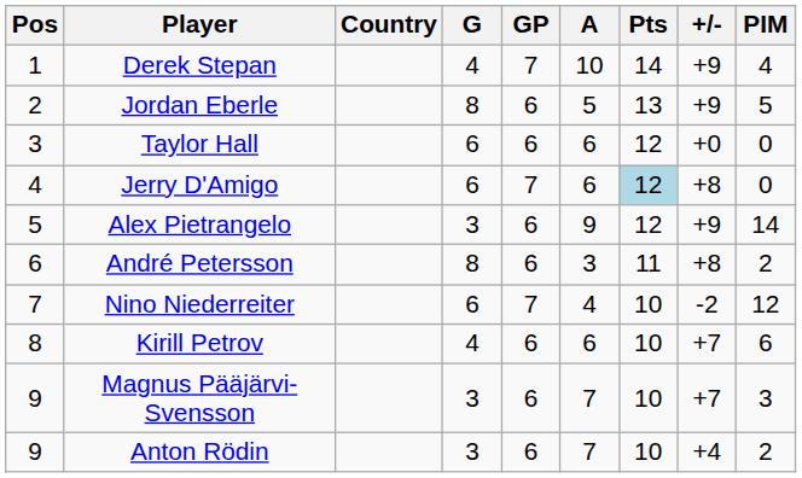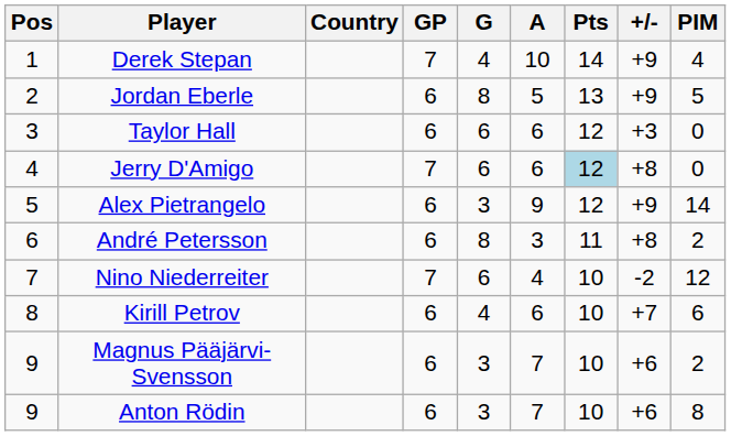 <table class="wikitable sortable" style="text-align: center;">
 <tr>
 <th width=30>Pos</th>
 <th width=165>Player</th>
 <th>Country</th>
+<th width=30>GP</th>
 <th width=30>G</th>
-<th width=30>GP</th>
 <th width=30>A</th>
 <th width=30>Pts</th>
 <th width=30>+/-</th>
 <th width=30>PIM</th>
 </tr>
 <tr>
 <td>1</td>
 <td><a href='#'>Derek Stepan</a></td>
 <td></td>
+<td>7</td>
 <td>4</td>
-<td>7</td>
 <td>10</td>
 <td>14</td>
 <td>+9</td>
 <td>4</td>
 </tr>
 <tr>
 <td>2</td>
 <td><a href='#'>Jordan Eberle</a></td>
 <td></td>
+<td>6</td>
 <td>8</td>
-<td>6</td>
 <td>5</td>
 <td>13</td>
 <td>+9</td>
 <td>5</td>
 </tr>
 <tr>
 <td>3</td>
 <td><a href='#'>Taylor Hall</a></td>
 <td></td>
 <td>6</td>
 <td>6</td>
 <td>6</td>
 <td>12</td>
-<td>+0</td>
+<td>+3</td>
 <td>0</td>
 </tr>
 <tr>
 <td>4</td>
 <td><a href='#'>Jerry D'Amigo</a></td>
 <td></td>
+<td>7</td>
 <td>6</td>
-<td>7</td>
 <td>6</td>
 <td style="background: lightblue;">12</td>
 <td>+8</td>
 <td>0</td>
 </tr>
 <tr>
 <td>5</td>
 <td><a href='#'>Alex Pietrangelo</a></td>
 <td></td>
+<td>6</td>
 <td>3</td>
-<td>6</td>
 <td>9</td>
 <td>12</td>
 <td>+9</td>
 <td>14</td>
 </tr>
 <tr>
 <td>6</td>
 <td><a href='#'>André Petersson</a></td>
 <td></td>
+<td>6</td>
 <td>8</td>
-<td>6</td>
 <td>3</td>
 <td>11</td>
 <td>+8</td>
 <td>2</td>
 </tr>
 <tr>
 <td>7</td>
 <td><a href='#'>Nino Niederreiter</a></td>
 <td></td>
+<td>7</td>
 <td>6</td>
-<td>7</td>
 <td>4</td>
 <td>10</td>
 <td>-2</td>
 <td>12</td>
 </tr>
 <tr>
 <td>8</td>
 <td><a href='#'>Kirill Petrov</a></td>
 <td></td>
+<td>6</td>
 <td>4</td>
-<td>6</td>
 <td>6</td>
 <td>10</td>
 <td>+7</td>
 <td>6</td>
 </tr>
 <tr>
 <td>9</td>
 <td><a href='#'>Magnus Pääjärvi-Svensson</a></td>
 <td></td>
+<td>6</td>
 <td>3</td>
-<td>6</td>
 <td>7</td>
 <td>10</td>
-<td>+7</td>
-<td>3</td>
+<td>+6</td>
+<td>2</td>
 </tr>
 <tr>
 <td>9</td>
 <td><a href='#'>Anton Rödin</a></td>
 <td></td>
+<td>6</td>
 <td>3</td>
-<td>6</td>
 <td>7</td>
 <td>10</td>
-<td>+4</td>
-<td>2</td>
+<td>+6</td>
+<td>8</td>
 </tr>
 </table>
